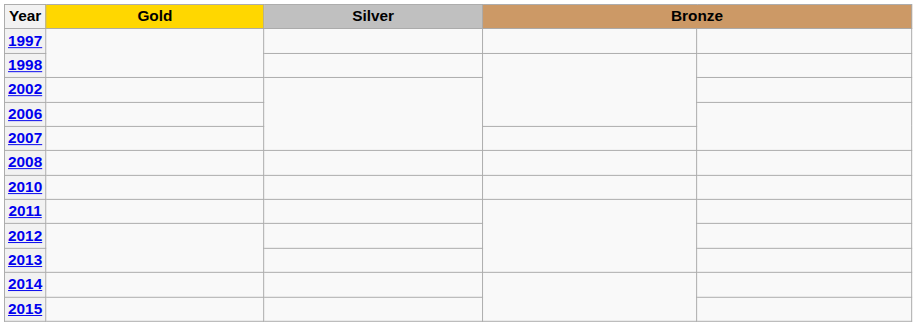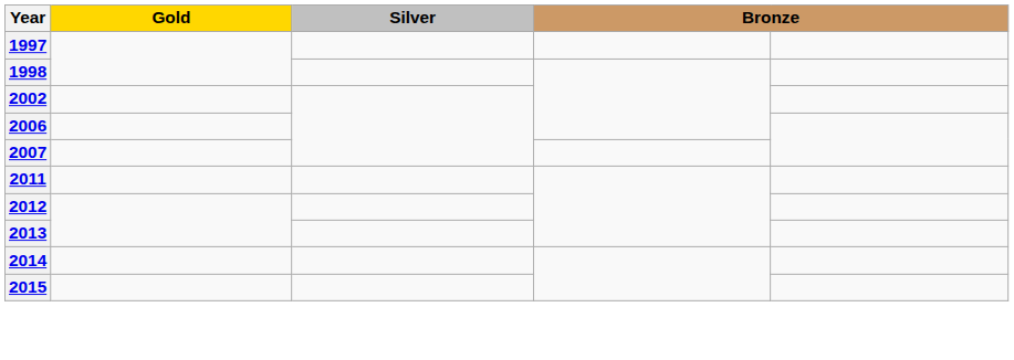 <table class=wikitable>
 <tr align=center>
 <th>Year</th>
 <td bgcolor=gold width=220><strong>Gold</strong></td>
 <td bgcolor=silver width=220><strong>Silver</strong></td>
 <td bgcolor=cc9966 colspan=2 width=440><strong>Bronze</strong></td>
 </tr>
 <tr>
 <th> <a href='#'>1997</a></th>
 <td rowspan=2></td>
 <td></td>
 <td></td>
 <td></td>
 </tr>
 <tr>
 <th> <a href='#'>1998</a></th>
 <td></td>
 <td rowspan=3></td>
 <td></td>
 </tr>
 <tr>
 <th> <a href='#'>2002</a></th>
 <td></td>
 <td rowspan=3></td>
 <td></td>
 </tr>
 <tr>
 <th> <a href='#'>2006</a></th>
 <td></td>
 <td rowspan=2></td>
 </tr>
 <tr>
 <th> <a href='#'>2007</a></th>
 <td></td>
 <td></td>
 </tr>
 <tr>
-<th> <a href='#'>2008</a></th>
-<td></td>
-<td></td>
-<td></td>
-<td></td>
-</tr>
-<tr>
-<th> <a href='#'>2010</a></th>
-<td></td>
-<td></td>
-<td></td>
-<td></td>
-</tr>
-<tr>
 <th> <a href='#'>2011</a></th>
 <td></td>
 <td></td>
 <td rowspan=3></td>
 <td></td>
 </tr>
 <tr>
 <th> <a href='#'>2012</a></th>
 <td rowspan=2></td>
 <td></td>
 <td></td>
 </tr>
 <tr>
 <th> <a href='#'>2013</a></th>
 <td></td>
 <td></td>
 </tr>
 <tr>
 <th> <a href='#'>2014</a></th>
 <td></td>
 <td></td>
 <td rowspan=2></td>
 <td></td>
 </tr>
 <tr>
 <th> <a href='#'>2015</a></th>
 <td></td>
 <td></td>
 <td></td>
 </tr>
 </table>
